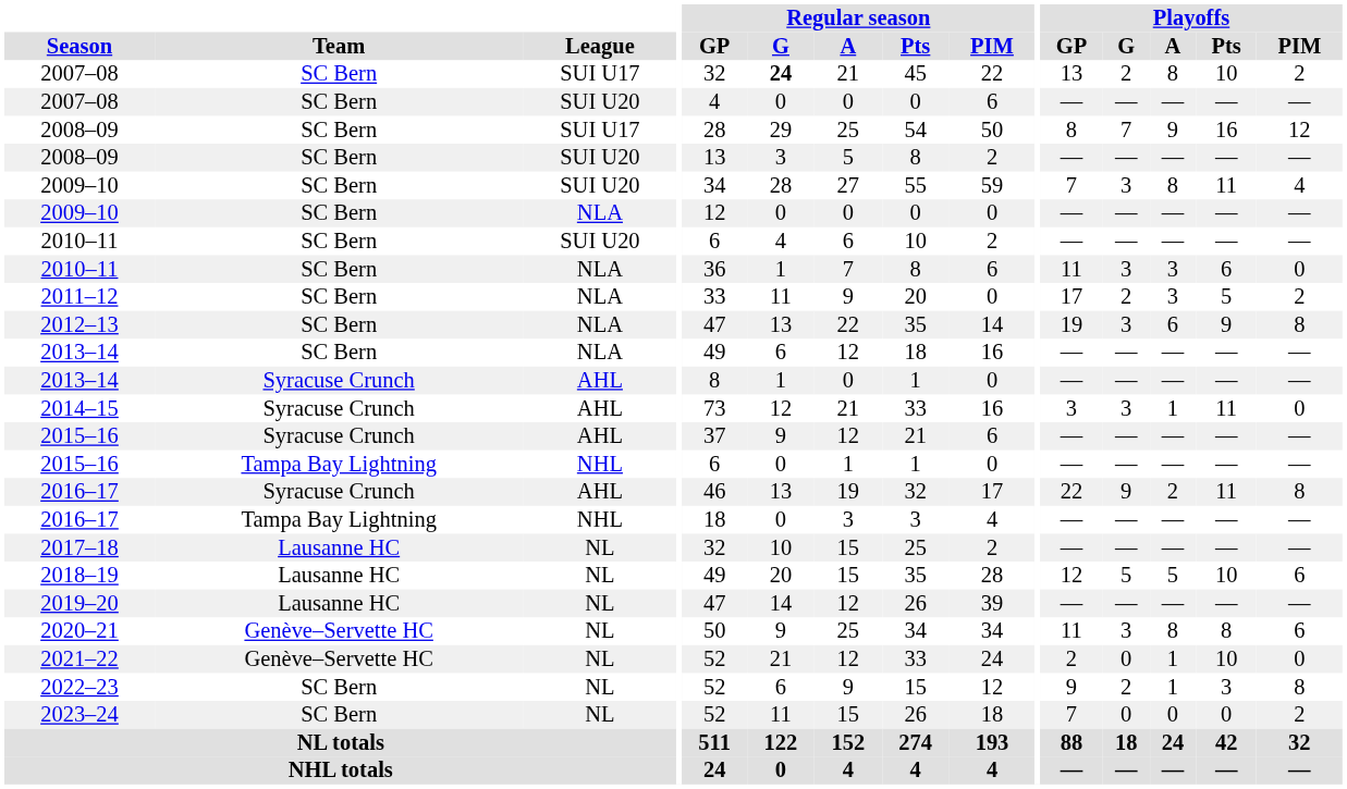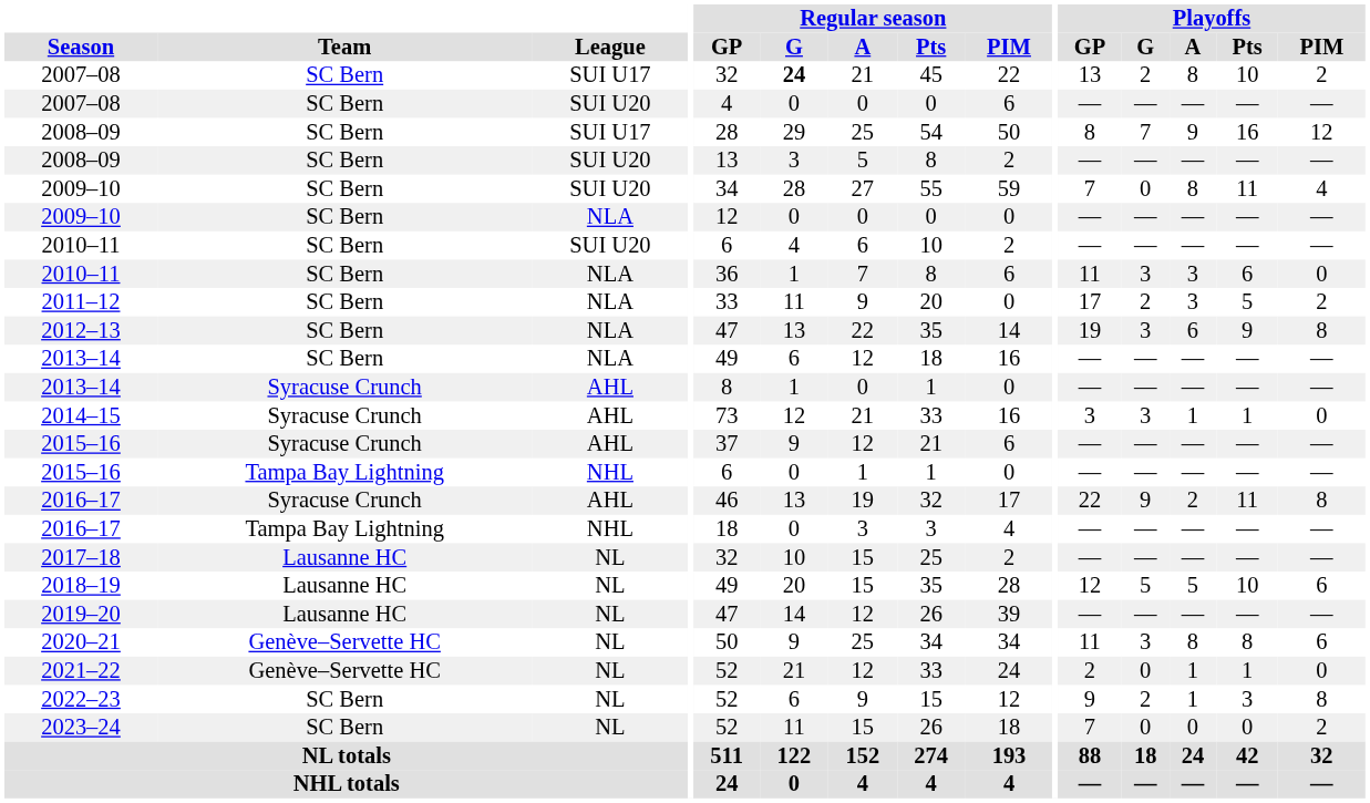 <table border="0" cellpadding="1" cellspacing="0" style="text-align:center; width:60em">
 <tr bgcolor="#e0e0e0">
 <th colspan="3" bgcolor="#ffffff"></th>
 <th rowspan="99" bgcolor="#ffffff"></th>
 <th colspan="5"><a href='#'>Regular season</a></th>
 <th rowspan="99" bgcolor="#ffffff"></th>
 <th colspan="5"><a href='#'>Playoffs</a></th>
 </tr>
 <tr bgcolor="#e0e0e0">
 <th><a href='#'>Season</a></th>
 <th>Team</th>
 <th>League</th>
 <th>GP</th>
 <th><a href='#'>G</a></th>
 <th><a href='#'>A</a></th>
 <th><a href='#'>Pts</a></th>
 <th><a href='#'>PIM</a></th>
 <th>GP</th>
 <th>G</th>
 <th>A</th>
 <th>Pts</th>
 <th>PIM</th>
 </tr>
 <tr>
 <td>2007–08</td>
 <td><a href='#'>SC Bern</a></td>
 <td>SUI U17</td>
 <td>32</td>
 <td><strong>24</strong></td>
 <td>21</td>
 <td>45</td>
 <td>22</td>
 <td>13</td>
 <td>2</td>
 <td>8</td>
 <td>10</td>
 <td>2</td>
 </tr>
 <tr bgcolor="#f0f0f0">
 <td>2007–08</td>
 <td>SC Bern</td>
 <td>SUI U20</td>
 <td>4</td>
 <td>0</td>
 <td>0</td>
 <td>0</td>
 <td>6</td>
 <td>—</td>
 <td>—</td>
 <td>—</td>
 <td>—</td>
 <td>—</td>
 </tr>
 <tr>
 <td>2008–09</td>
 <td>SC Bern</td>
 <td>SUI U17</td>
 <td>28</td>
 <td>29</td>
 <td>25</td>
 <td>54</td>
 <td>50</td>
 <td>8</td>
 <td>7</td>
 <td>9</td>
 <td>16</td>
 <td>12</td>
 </tr>
 <tr bgcolor="#f0f0f0">
 <td>2008–09</td>
 <td>SC Bern</td>
 <td>SUI U20</td>
 <td>13</td>
 <td>3</td>
 <td>5</td>
 <td>8</td>
 <td>2</td>
 <td>—</td>
 <td>—</td>
 <td>—</td>
 <td>—</td>
 <td>—</td>
 </tr>
 <tr>
 <td>2009–10</td>
 <td>SC Bern</td>
 <td>SUI U20</td>
 <td>34</td>
 <td>28</td>
 <td>27</td>
 <td>55</td>
 <td>59</td>
 <td>7</td>
-<td>3</td>
+<td>0</td>
 <td>8</td>
 <td>11</td>
 <td>4</td>
 </tr>
 <tr bgcolor="#f0f0f0">
 <td><a href='#'>2009–10</a></td>
 <td>SC Bern</td>
 <td><a href='#'>NLA</a></td>
 <td>12</td>
 <td>0</td>
 <td>0</td>
 <td>0</td>
 <td>0</td>
 <td>—</td>
 <td>—</td>
 <td>—</td>
 <td>—</td>
 <td>—</td>
 </tr>
 <tr>
 <td>2010–11</td>
 <td>SC Bern</td>
 <td>SUI U20</td>
 <td>6</td>
 <td>4</td>
 <td>6</td>
 <td>10</td>
 <td>2</td>
 <td>—</td>
 <td>—</td>
 <td>—</td>
 <td>—</td>
 <td>—</td>
 </tr>
 <tr bgcolor="#f0f0f0">
 <td><a href='#'>2010–11</a></td>
 <td>SC Bern</td>
 <td>NLA</td>
 <td>36</td>
 <td>1</td>
 <td>7</td>
 <td>8</td>
 <td>6</td>
 <td>11</td>
 <td>3</td>
 <td>3</td>
 <td>6</td>
 <td>0</td>
 </tr>
 <tr>
 <td><a href='#'>2011–12</a></td>
 <td>SC Bern</td>
 <td>NLA</td>
 <td>33</td>
 <td>11</td>
 <td>9</td>
 <td>20</td>
 <td>0</td>
 <td>17</td>
 <td>2</td>
 <td>3</td>
 <td>5</td>
 <td>2</td>
 </tr>
 <tr bgcolor="#f0f0f0">
 <td><a href='#'>2012–13</a></td>
 <td>SC Bern</td>
 <td>NLA</td>
 <td>47</td>
 <td>13</td>
 <td>22</td>
 <td>35</td>
 <td>14</td>
 <td>19</td>
 <td>3</td>
 <td>6</td>
 <td>9</td>
 <td>8</td>
 </tr>
 <tr>
 <td><a href='#'>2013–14</a></td>
 <td>SC Bern</td>
 <td>NLA</td>
 <td>49</td>
 <td>6</td>
 <td>12</td>
 <td>18</td>
 <td>16</td>
 <td>—</td>
 <td>—</td>
 <td>—</td>
 <td>—</td>
 <td>—</td>
 </tr>
 <tr bgcolor="#f0f0f0">
 <td><a href='#'>2013–14</a></td>
 <td><a href='#'>Syracuse Crunch</a></td>
 <td><a href='#'>AHL</a></td>
 <td>8</td>
 <td>1</td>
 <td>0</td>
 <td>1</td>
 <td>0</td>
 <td>—</td>
 <td>—</td>
 <td>—</td>
 <td>—</td>
 <td>—</td>
 </tr>
 <tr>
 <td><a href='#'>2014–15</a></td>
 <td>Syracuse Crunch</td>
 <td>AHL</td>
 <td>73</td>
 <td>12</td>
 <td>21</td>
 <td>33</td>
 <td>16</td>
 <td>3</td>
 <td>3</td>
 <td>1</td>
-<td>11</td>
+<td>1</td>
 <td>0</td>
 </tr>
 <tr bgcolor="#f0f0f0">
 <td><a href='#'>2015–16</a></td>
 <td>Syracuse Crunch</td>
 <td>AHL</td>
 <td>37</td>
 <td>9</td>
 <td>12</td>
 <td>21</td>
 <td>6</td>
 <td>—</td>
 <td>—</td>
 <td>—</td>
 <td>—</td>
 <td>—</td>
 </tr>
 <tr>
 <td><a href='#'>2015–16</a></td>
 <td><a href='#'>Tampa Bay Lightning</a></td>
 <td><a href='#'>NHL</a></td>
 <td>6</td>
 <td>0</td>
 <td>1</td>
 <td>1</td>
 <td>0</td>
 <td>—</td>
 <td>—</td>
 <td>—</td>
 <td>—</td>
 <td>—</td>
 </tr>
 <tr bgcolor="#f0f0f0">
 <td><a href='#'>2016–17</a></td>
 <td>Syracuse Crunch</td>
 <td>AHL</td>
 <td>46</td>
 <td>13</td>
 <td>19</td>
 <td>32</td>
 <td>17</td>
 <td>22</td>
 <td>9</td>
 <td>2</td>
 <td>11</td>
 <td>8</td>
 </tr>
 <tr>
 <td><a href='#'>2016–17</a></td>
 <td>Tampa Bay Lightning</td>
 <td>NHL</td>
 <td>18</td>
 <td>0</td>
 <td>3</td>
 <td>3</td>
 <td>4</td>
 <td>—</td>
 <td>—</td>
 <td>—</td>
 <td>—</td>
 <td>—</td>
 </tr>
 <tr bgcolor="#f0f0f0">
 <td><a href='#'>2017–18</a></td>
 <td><a href='#'>Lausanne HC</a></td>
 <td>NL</td>
 <td>32</td>
 <td>10</td>
 <td>15</td>
 <td>25</td>
 <td>2</td>
 <td>—</td>
 <td>—</td>
 <td>—</td>
 <td>—</td>
 <td>—</td>
 </tr>
 <tr>
 <td><a href='#'>2018–19</a></td>
 <td>Lausanne HC</td>
 <td>NL</td>
 <td>49</td>
 <td>20</td>
 <td>15</td>
 <td>35</td>
 <td>28</td>
 <td>12</td>
 <td>5</td>
 <td>5</td>
 <td>10</td>
 <td>6</td>
 </tr>
 <tr bgcolor="#f0f0f0">
 <td><a href='#'>2019–20</a></td>
 <td>Lausanne HC</td>
 <td>NL</td>
 <td>47</td>
 <td>14</td>
 <td>12</td>
 <td>26</td>
 <td>39</td>
 <td>—</td>
 <td>—</td>
 <td>—</td>
 <td>—</td>
 <td>—</td>
 </tr>
 <tr>
 <td><a href='#'>2020–21</a></td>
 <td><a href='#'>Genève–Servette HC</a></td>
 <td>NL</td>
 <td>50</td>
 <td>9</td>
 <td>25</td>
 <td>34</td>
 <td>34</td>
 <td>11</td>
 <td>3</td>
 <td>8</td>
 <td>8</td>
 <td>6</td>
 </tr>
 <tr bgcolor="#f0f0f0">
 <td><a href='#'>2021–22</a></td>
 <td>Genève–Servette HC</td>
 <td>NL</td>
 <td>52</td>
 <td>21</td>
 <td>12</td>
 <td>33</td>
 <td>24</td>
 <td>2</td>
 <td>0</td>
 <td>1</td>
-<td>10</td>
+<td>1</td>
 <td>0</td>
 </tr>
 <tr>
 <td><a href='#'>2022–23</a></td>
 <td>SC Bern</td>
 <td>NL</td>
 <td>52</td>
 <td>6</td>
 <td>9</td>
 <td>15</td>
 <td>12</td>
 <td>9</td>
 <td>2</td>
 <td>1</td>
 <td>3</td>
 <td>8</td>
 </tr>
 <tr bgcolor="#f0f0f0">
 <td><a href='#'>2023–24</a></td>
 <td>SC Bern</td>
 <td>NL</td>
 <td>52</td>
 <td>11</td>
 <td>15</td>
 <td>26</td>
 <td>18</td>
 <td>7</td>
 <td>0</td>
 <td>0</td>
 <td>0</td>
 <td>2</td>
 </tr>
 <tr bgcolor="#e0e0e0">
 <th colspan="3">NL totals</th>
 <th>511</th>
 <th>122</th>
 <th>152</th>
 <th>274</th>
 <th>193</th>
 <th>88</th>
 <th>18</th>
 <th>24</th>
 <th>42</th>
 <th>32</th>
 </tr>
 <tr bgcolor="#e0e0e0">
 <th colspan="3">NHL totals</th>
 <th>24</th>
 <th>0</th>
 <th>4</th>
 <th>4</th>
 <th>4</th>
 <th>—</th>
 <th>—</th>
 <th>—</th>
 <th>—</th>
 <th>—</th>
 </tr>
 </table>
